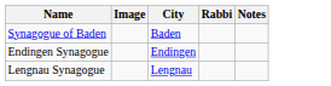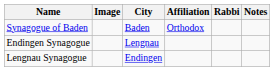 <table class="wikitable sortable">
 <tr>
 <th>Name</th>
 <th class="unsortable">Image</th>
 <th>City</th>
+<th>Affiliation</th>
 <th>Rabbi</th>
 <th>Notes</th>
 </tr>
 <tr>
 <td><a href='#'>Synagogue of Baden</a></td>
 <td></td>
 <td><a href='#'>Baden</a></td>
+<td><a href='#'>Orthodox</a></td>
 <td></td>
 <td></td>
 </tr>
 <tr>
 <td>Endingen Synagogue</td>
 <td></td>
-<td><a href='#'>Endingen</a></td>
+<td><a href='#'>Lengnau</a></td>
+<td></td>
 <td></td>
 <td></td>
 </tr>
 <tr>
 <td>Lengnau Synagogue</td>
 <td></td>
-<td><a href='#'>Lengnau</a></td>
+<td><a href='#'>Endingen</a></td>
+<td></td>
 <td></td>
 <td></td>
 </tr>
 </table>
